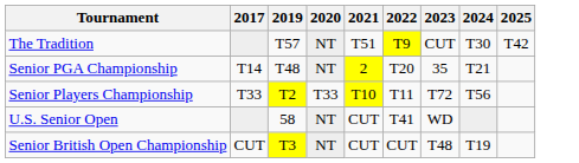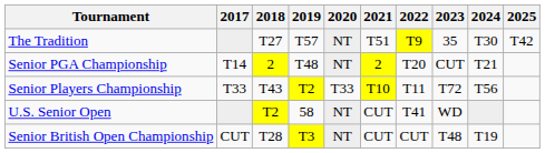 <table class="wikitable" style="font-size:95%;text-align:center;">
 <tr>
 <th>Tournament</th>
 <th>2017</th>
+<th>2018</th>
 <th>2019</th>
 <th>2020</th>
 <th>2021</th>
 <th>2022</th>
 <th>2023</th>
 <th>2024</th>
 <th>2025</th>
 </tr>
 <tr>
 <td align=left><a href='#'>The Tradition</a></td>
 <td style="background:#eeeeee;"></td>
+<td>T27</td>
 <td>T57</td>
 <td style="background:#eeeeee;">NT</td>
 <td>T51</td>
 <td style="background:yellow">T9</td>
-<td>CUT</td>
+<td>35</td>
 <td>T30</td>
 <td>T42</td>
 </tr>
 <tr>
 <td align=left><a href='#'>Senior PGA Championship</a></td>
 <td>T14</td>
+<td style="background:yellow">2</td>
 <td>T48</td>
 <td style="background:#eeeeee;">NT</td>
 <td style="background:yellow">2</td>
 <td>T20</td>
-<td>35</td>
+<td>CUT</td>
 <td>T21</td>
 <td></td>
 </tr>
 <tr>
 <td align=left><a href='#'>Senior Players Championship</a></td>
 <td>T33</td>
+<td>T43</td>
 <td style="background:yellow">T2</td>
 <td>T33</td>
 <td style="background:yellow">T10</td>
 <td>T11</td>
 <td>T72</td>
 <td>T56</td>
 <td></td>
 </tr>
 <tr>
 <td align=left><a href='#'>U.S. Senior Open</a></td>
 <td style="background:#eeeeee;"></td>
+<td style="background:yellow">T2</td>
 <td>58</td>
 <td style="background:#eeeeee;">NT</td>
 <td>CUT</td>
 <td>T41</td>
 <td>WD</td>
 <td style="background:#eeeeee;"></td>
 <td></td>
 </tr>
 <tr>
 <td align=left><a href='#'>Senior British Open Championship</a></td>
 <td>CUT</td>
+<td>T28</td>
 <td style="background:yellow">T3</td>
 <td style="background:#eeeeee;">NT</td>
 <td>CUT</td>
 <td>CUT</td>
 <td>T48</td>
 <td>T19</td>
 <td></td>
 </tr>
 </table>
